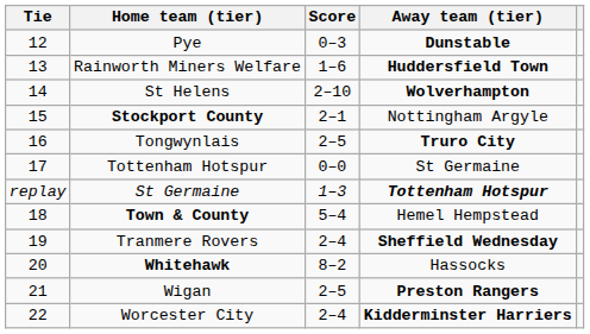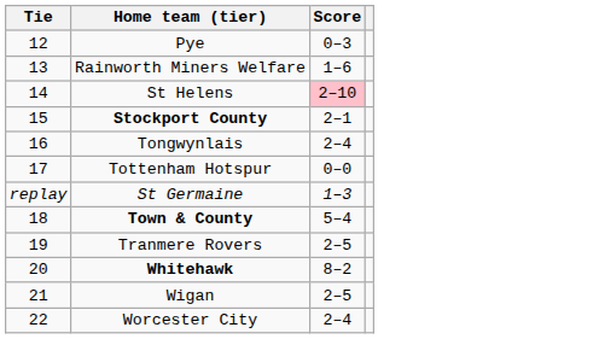 <table class="wikitable" style="text-align:center; font-size:85%">
 <tr>
 <th>Tie</th>
 <th>Home team (tier)</th>
 <th>Score</th>
-<th>Away team (tier)</th>
 <th></th>
 </tr>
 <tr>
 <td align="center">12</td>
 <td>Pye</td>
 <td align="center">0–3</td>
-<td><strong>Dunstable</strong></td>
 <td></td>
 </tr>
 <tr>
 <td align="center">13</td>
 <td>Rainworth Miners Welfare</td>
 <td align="center">1–6</td>
-<td><strong>Huddersfield Town</strong></td>
 <td></td>
 </tr>
 <tr>
 <td align="center">14</td>
 <td>St Helens</td>
-<td align="center">2–10</td>
-<td><strong>Wolverhampton</strong></td>
+<td align="center" style="background: pink;">2–10</td>
 <td></td>
 </tr>
 <tr>
 <td align="center">15</td>
 <td><strong>Stockport County</strong></td>
 <td align="center">2–1</td>
-<td>Nottingham Argyle</td>
 <td></td>
 </tr>
 <tr>
 <td align="center">16</td>
 <td>Tongwynlais</td>
-<td align="center">2–5</td>
-<td><strong>Truro City</strong></td>
+<td align="center">2–4</td>
 <td></td>
 </tr>
 <tr>
 <td align="center">17</td>
 <td>Tottenham Hotspur</td>
 <td align="center">0–0 </td>
-<td>St Germaine</td>
 <td></td>
 </tr>
 <tr>
 <td align="center"><em>replay</em></td>
 <td><em>St Germaine</em></td>
 <td align="center"><em>1–3</em></td>
-<td><strong><em>Tottenham Hotspur</em></strong></td>
 <td></td>
 </tr>
 <tr>
 <td align="center">18</td>
 <td><strong>Town & County</strong></td>
 <td align="center">5–4 </td>
-<td>Hemel Hempstead</td>
 <td></td>
 </tr>
 <tr>
 <td align="center">19</td>
 <td>Tranmere Rovers</td>
-<td align="center">2–4</td>
-<td><strong>Sheffield Wednesday</strong></td>
+<td align="center">2–5</td>
 <td></td>
 </tr>
 <tr>
 <td align="center">20</td>
 <td><strong>Whitehawk</strong></td>
 <td align="center">8–2</td>
-<td>Hassocks</td>
 <td></td>
 </tr>
 <tr>
 <td align="center">21</td>
 <td>Wigan</td>
 <td align="center">2–5</td>
-<td><strong>Preston Rangers</strong></td>
 <td></td>
 </tr>
 <tr>
 <td align="center">22</td>
 <td>Worcester City</td>
 <td align="center">2–4</td>
-<td><strong>Kidderminster Harriers</strong></td>
 <td></td>
 </tr>
 </table>
